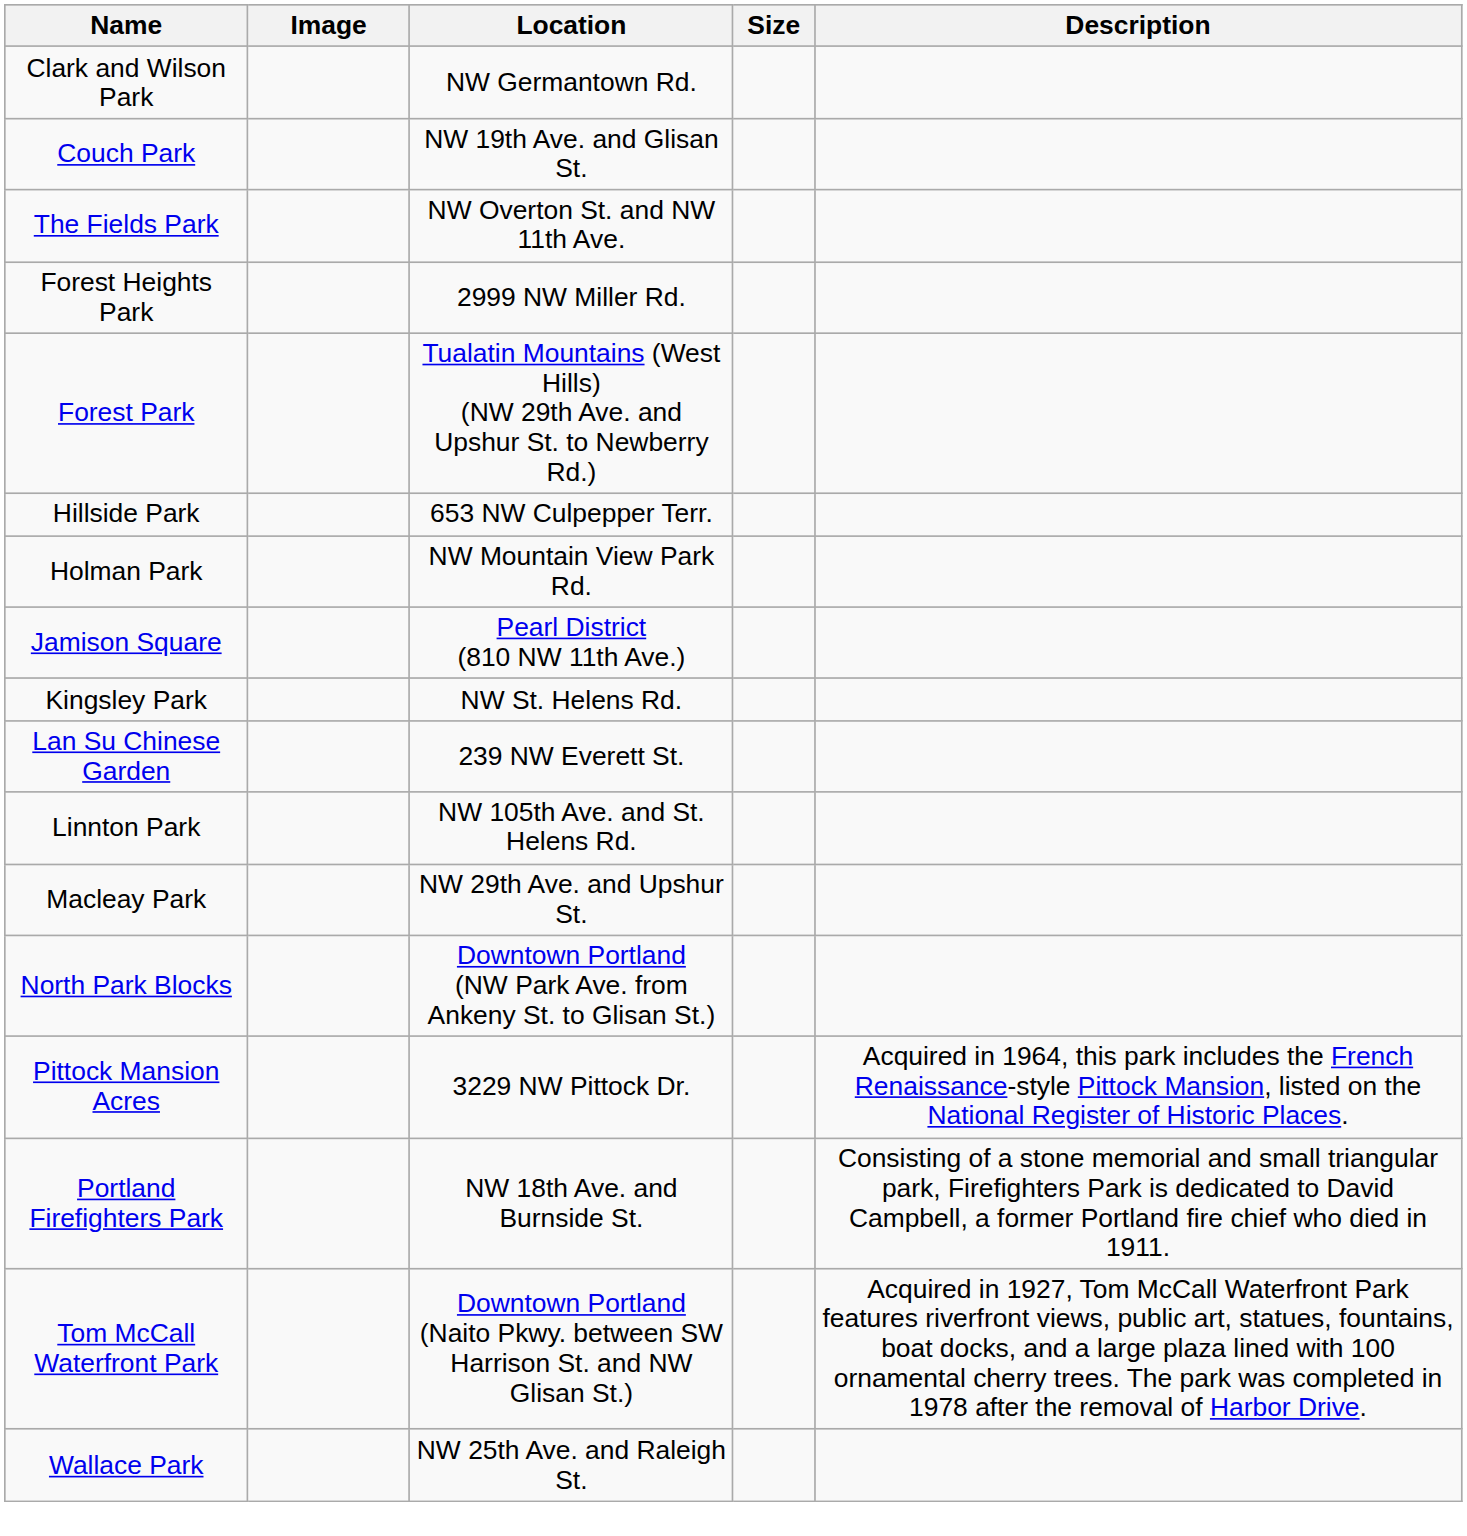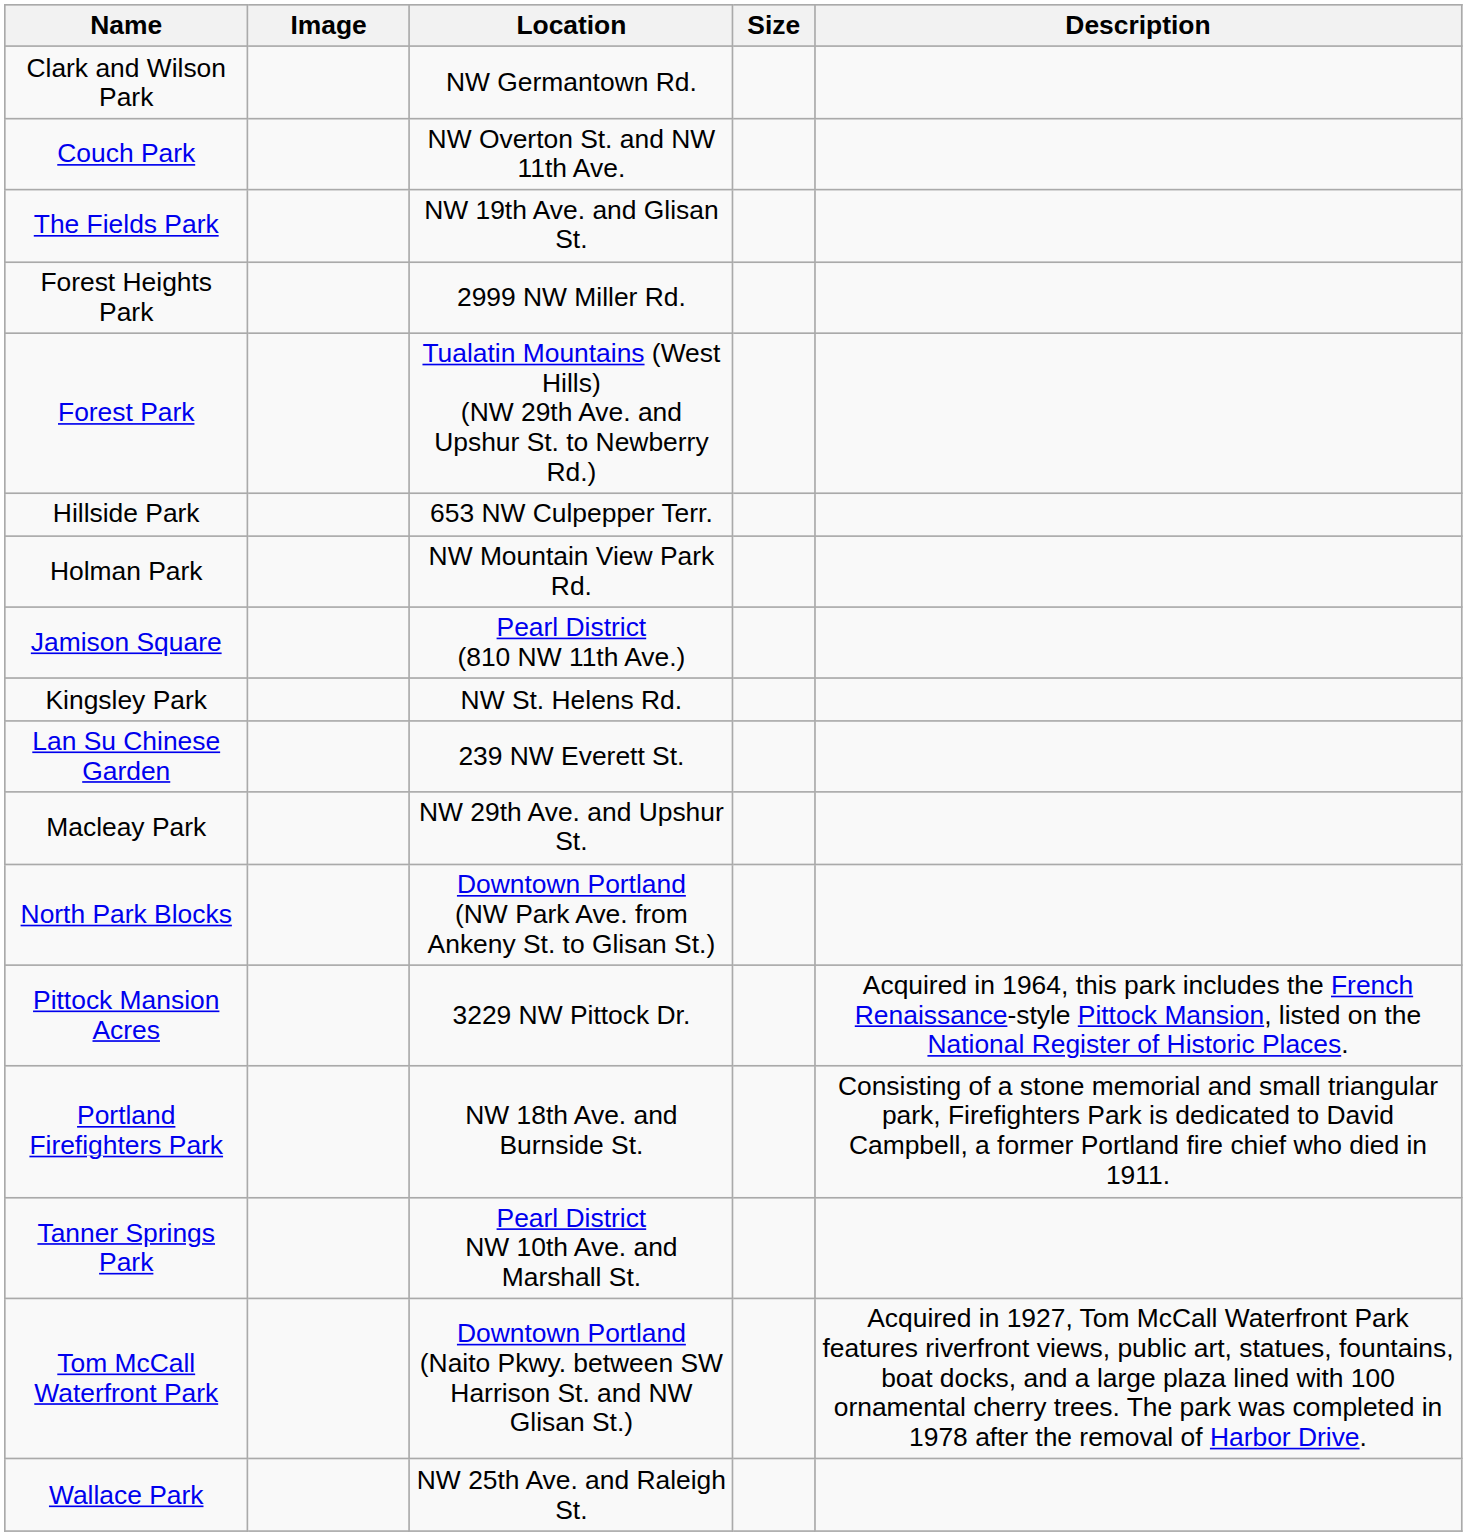 <table class="wikitable sortable" style="text-align:center; width:100%">
 <tr>
 <th width=15%>Name</th>
 <th width=10% class = "unsortable">Image</th>
 <th width=20%>Location</th>
 <th width=5%>Size</th>
 <th width=40% class = "unsortable">Description</th>
 </tr>
 <tr>
 <td>Clark and Wilson Park</td>
 <td></td>
 <td>NW Germantown Rd.</td>
 <td></td>
 <td></td>
 </tr>
 <tr>
 <td><a href='#'>Couch Park</a></td>
 <td></td>
-<td>NW 19th Ave. and Glisan St.</td>
+<td>NW Overton St. and NW 11th Ave.</td>
 <td></td>
 <td></td>
 </tr>
 <tr>
 <td><a href='#'>The Fields Park</a></td>
 <td></td>
-<td>NW Overton St. and NW 11th Ave.</td>
+<td>NW 19th Ave. and Glisan St.</td>
 <td></td>
 <td></td>
 </tr>
 <tr>
 <td>Forest Heights Park</td>
 <td></td>
 <td>2999 NW Miller Rd.</td>
 <td></td>
 <td></td>
 </tr>
 <tr>
 <td><a href='#'>Forest Park</a></td>
 <td></td>
 <td><a href='#'>Tualatin Mountains</a> (West Hills)<br>(NW 29th Ave. and Upshur St. to Newberry Rd.)</td>
 <td></td>
 <td></td>
 </tr>
 <tr>
 <td>Hillside Park</td>
 <td></td>
 <td>653 NW Culpepper Terr.</td>
 <td></td>
 <td></td>
 </tr>
 <tr>
 <td>Holman Park</td>
 <td></td>
 <td>NW Mountain View Park Rd.</td>
 <td></td>
 <td></td>
 </tr>
 <tr>
 <td><a href='#'>Jamison Square</a></td>
 <td></td>
 <td><a href='#'>Pearl District</a><br>(810 NW 11th Ave.)</td>
 <td></td>
 <td></td>
 </tr>
 <tr>
 <td>Kingsley Park</td>
 <td></td>
 <td>NW St. Helens Rd.</td>
 <td></td>
 <td></td>
 </tr>
 <tr>
 <td><a href='#'>Lan Su Chinese Garden</a></td>
 <td></td>
 <td>239 NW Everett St.</td>
 <td></td>
 <td></td>
 </tr>
 <tr>
-<td>Linnton Park</td>
-<td></td>
-<td>NW 105th Ave. and St. Helens Rd.</td>
-<td></td>
-<td></td>
-</tr>
-<tr>
 <td>Macleay Park</td>
 <td></td>
 <td>NW 29th Ave. and Upshur St.</td>
 <td></td>
 <td></td>
 </tr>
 <tr>
 <td><a href='#'>North Park Blocks</a></td>
 <td></td>
 <td><a href='#'>Downtown Portland</a><br>(NW Park Ave. from Ankeny St. to Glisan St.)</td>
 <td></td>
 <td></td>
 </tr>
 <tr>
 <td><a href='#'>Pittock Mansion Acres</a></td>
 <td></td>
 <td>3229 NW Pittock Dr.</td>
 <td></td>
 <td>Acquired in 1964, this park includes the <a href='#'>French Renaissance</a>-style <a href='#'>Pittock Mansion</a>, listed on the <a href='#'>National Register of Historic Places</a>.</td>
 </tr>
 <tr>
 <td><a href='#'>Portland Firefighters Park</a></td>
 <td></td>
 <td>NW 18th Ave. and Burnside St.</td>
 <td></td>
 <td>Consisting of a stone memorial and small triangular park, Firefighters Park is dedicated to David Campbell, a former Portland fire chief who died in 1911.</td>
 </tr>
 <tr>
+<td><a href='#'>Tanner Springs Park</a></td>
+<td></td>
+<td><a href='#'>Pearl District</a><br>NW 10th Ave. and Marshall St.</td>
+<td></td>
+<td></td>
+</tr>
+<tr>
 <td><a href='#'>Tom McCall Waterfront Park</a></td>
 <td></td>
 <td><a href='#'>Downtown Portland</a><br>(Naito Pkwy. between SW Harrison St. and NW Glisan St.)</td>
 <td></td>
 <td>Acquired in 1927, Tom McCall Waterfront Park features riverfront views, public art, statues, fountains, boat docks, and a large plaza lined with 100 ornamental cherry trees. The park was completed in 1978 after the removal of <a href='#'>Harbor Drive</a>.</td>
 </tr>
 <tr>
 <td><a href='#'>Wallace Park</a></td>
 <td></td>
 <td>NW 25th Ave. and Raleigh St.</td>
 <td></td>
 <td></td>
 </tr>
 </table>
